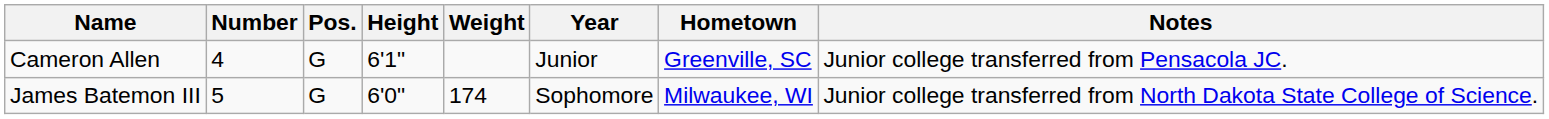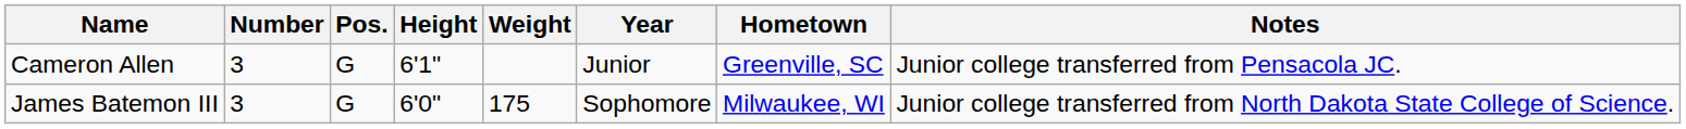 <table class="wikitable sortable" border="1">
 <tr>
 <th>Name</th>
 <th>Number</th>
 <th>Pos.</th>
 <th>Height</th>
 <th>Weight</th>
 <th>Year</th>
 <th>Hometown</th>
 <th class="unsortable">Notes</th>
 </tr>
 <tr>
 <td>Cameron Allen</td>
-<td>4</td>
+<td>3</td>
 <td>G</td>
 <td>6'1"</td>
 <td></td>
 <td>Junior</td>
 <td><a href='#'>Greenville, SC</a></td>
 <td>Junior college transferred from <a href='#'>Pensacola JC</a>.</td>
 </tr>
 <tr>
 <td>James Batemon III</td>
-<td>5</td>
+<td>3</td>
 <td>G</td>
 <td>6'0"</td>
-<td>174</td>
+<td>175</td>
 <td>Sophomore</td>
 <td><a href='#'>Milwaukee, WI</a></td>
 <td>Junior college transferred from <a href='#'>North Dakota State College of Science</a>.</td>
 </tr>
 </table>
